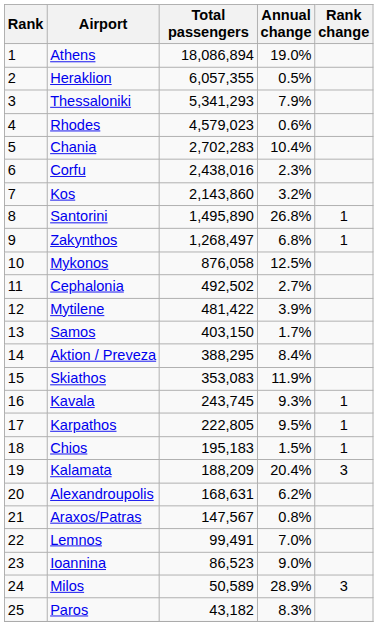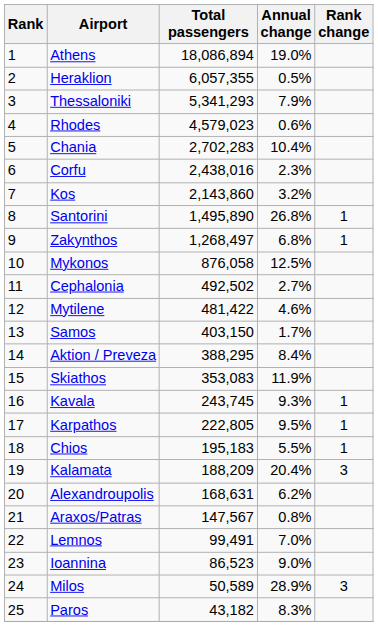 <table class="wikitable">
 <tr>
 <th>Rank</th>
 <th>Airport</th>
 <th style="width:100px">Total<br>passengers</th>
 <th>Annual<br>change</th>
 <th>Rank<br>change</th>
 </tr>
 <tr>
 <td>1</td>
 <td><a href='#'>Athens</a></td>
 <td align="right">18,086,894</td>
 <td align="right">19.0%</td>
 <td align="center"></td>
 </tr>
 <tr>
 <td>2</td>
 <td><a href='#'>Heraklion</a></td>
 <td align="right">6,057,355</td>
 <td align="right">0.5%</td>
 <td align="center"></td>
 </tr>
 <tr>
 <td>3</td>
 <td><a href='#'>Thessaloniki</a></td>
 <td align="right">5,341,293</td>
 <td align="right">7.9%</td>
 <td align="center"></td>
 </tr>
 <tr>
 <td>4</td>
 <td><a href='#'>Rhodes</a></td>
 <td align="right">4,579,023</td>
 <td align="right">0.6%</td>
 <td align="center"></td>
 </tr>
 <tr>
 <td>5</td>
 <td><a href='#'>Chania</a></td>
 <td align="right">2,702,283</td>
 <td align="right">10.4%</td>
 <td align="center"></td>
 </tr>
 <tr>
 <td>6</td>
 <td><a href='#'>Corfu</a></td>
 <td align="right">2,438,016</td>
 <td align="right">2.3%</td>
 <td align="center"></td>
 </tr>
 <tr>
 <td>7</td>
 <td><a href='#'>Kos</a></td>
 <td align="right">2,143,860</td>
 <td align="right">3.2%</td>
 <td align="center"></td>
 </tr>
 <tr>
 <td>8</td>
 <td><a href='#'>Santorini</a></td>
 <td align="right">1,495,890</td>
 <td align="right">26.8%</td>
 <td align="center">1</td>
 </tr>
 <tr>
 <td>9</td>
 <td><a href='#'>Zakynthos</a></td>
 <td align="right">1,268,497</td>
 <td align="right">6.8%</td>
 <td align="center">1</td>
 </tr>
 <tr>
 <td>10</td>
 <td><a href='#'>Mykonos</a></td>
 <td align="right">876,058</td>
 <td align="right">12.5%</td>
 <td align="center"></td>
 </tr>
 <tr>
 <td>11</td>
 <td><a href='#'>Cephalonia</a></td>
 <td align="right">492,502</td>
 <td align="right">2.7%</td>
 <td align="center"></td>
 </tr>
 <tr>
 <td>12</td>
 <td><a href='#'>Mytilene</a></td>
 <td align="right">481,422</td>
-<td align="right">3.9%</td>
+<td align="right">4.6%</td>
 <td align="center"></td>
 </tr>
 <tr>
 <td>13</td>
 <td><a href='#'>Samos</a></td>
 <td align="right">403,150</td>
 <td align="right">1.7%</td>
 <td align="center"></td>
 </tr>
 <tr>
 <td>14</td>
 <td><a href='#'>Aktion / Preveza</a></td>
 <td align="right">388,295</td>
 <td align="right">8.4%</td>
 <td align="center"></td>
 </tr>
 <tr>
 <td>15</td>
 <td><a href='#'>Skiathos</a></td>
 <td align="right">353,083</td>
 <td align="right">11.9%</td>
 <td align="center"></td>
 </tr>
 <tr>
 <td>16</td>
 <td><a href='#'>Kavala</a></td>
 <td align="right">243,745</td>
 <td align="right">9.3%</td>
 <td align="center">1</td>
 </tr>
 <tr>
 <td>17</td>
 <td><a href='#'>Karpathos</a></td>
 <td align="right">222,805</td>
 <td align="right">9.5%</td>
 <td align="center">1</td>
 </tr>
 <tr>
 <td>18</td>
 <td><a href='#'>Chios</a></td>
 <td align="right">195,183</td>
-<td align="right">1.5%</td>
+<td align="right">5.5%</td>
 <td align="center">1</td>
 </tr>
 <tr>
 <td>19</td>
 <td><a href='#'>Kalamata</a></td>
 <td align="right">188,209</td>
 <td align="right">20.4%</td>
 <td align="center">3</td>
 </tr>
 <tr>
 <td>20</td>
 <td><a href='#'>Alexandroupolis</a></td>
 <td align="right">168,631</td>
 <td align="right">6.2%</td>
 <td align="center"></td>
 </tr>
 <tr>
 <td>21</td>
 <td><a href='#'>Araxos/Patras</a></td>
 <td align="right">147,567</td>
 <td align="right">0.8%</td>
 <td align="center"></td>
 </tr>
 <tr>
 <td>22</td>
 <td><a href='#'>Lemnos</a></td>
 <td align="right">99,491</td>
 <td align="right">7.0%</td>
 <td align="center"></td>
 </tr>
 <tr>
 <td>23</td>
 <td><a href='#'>Ioannina</a></td>
 <td align="right">86,523</td>
 <td align="right">9.0%</td>
 <td align="center"></td>
 </tr>
 <tr>
 <td>24</td>
 <td><a href='#'>Milos</a></td>
 <td align="right">50,589</td>
 <td align="right">28.9%</td>
 <td align="center">3</td>
 </tr>
 <tr>
 <td>25</td>
 <td><a href='#'>Paros</a></td>
 <td align="right">43,182</td>
 <td align="right">8.3%</td>
 <td align="center"></td>
 </tr>
 <tr>
 </tr>
 </table>
